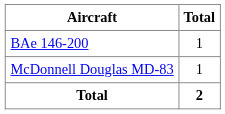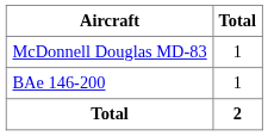 <table class="toccolours" border="1" cellpadding="5" style="margin: 1em auto; border-collapse: collapse;">
 <tr bgcolor=white>
 <td align=center><strong>Aircraft</strong></td>
 <td align=center><strong>Total</strong></td>
 </tr>
 <tr>
-<td><a href='#'>BAe 146-200</a></td>
+<td><a href='#'>McDonnell Douglas MD-83</a></td>
 <td align=center>1</td>
 </tr>
 <tr>
-<td><a href='#'>McDonnell Douglas MD-83</a></td>
+<td><a href='#'>BAe 146-200</a></td>
 <td align=center>1</td>
 </tr>
 <tr>
 <th>Total</th>
 <th>2</th>
 </tr>
 </table>
